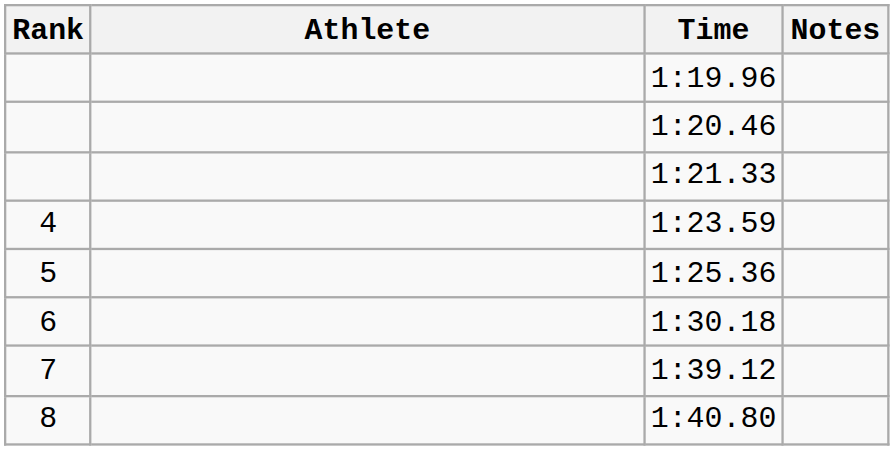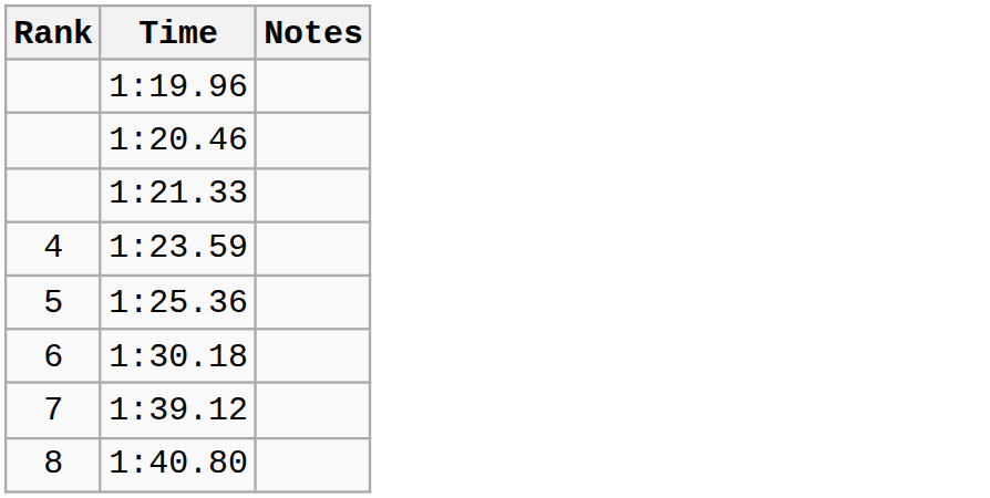 <table class="wikitable" style="text-align:center">
 <tr>
 <th>Rank</th>
-<th Style="width:18em">Athlete</th>
 <th>Time</th>
 <th>Notes</th>
 </tr>
 <tr>
 <td></td>
-<td style="text-align:left"></td>
 <td>1:19.96</td>
 <td></td>
 </tr>
 <tr>
 <td></td>
-<td style="text-align:left"></td>
 <td>1:20.46</td>
 <td></td>
 </tr>
 <tr>
 <td></td>
-<td style="text-align:left"></td>
 <td>1:21.33</td>
 <td></td>
 </tr>
 <tr>
 <td>4</td>
-<td style="text-align:left"></td>
 <td>1:23.59</td>
 <td></td>
 </tr>
 <tr>
 <td>5</td>
-<td style="text-align:left"></td>
 <td>1:25.36</td>
 <td></td>
 </tr>
 <tr>
 <td>6</td>
-<td style="text-align:left"></td>
 <td>1:30.18</td>
 <td></td>
 </tr>
 <tr>
 <td>7</td>
-<td style="text-align:left"></td>
 <td>1:39.12</td>
 <td></td>
 </tr>
 <tr>
 <td>8</td>
-<td style="text-align:left"></td>
 <td>1:40.80</td>
 <td></td>
 </tr>
 </table>
